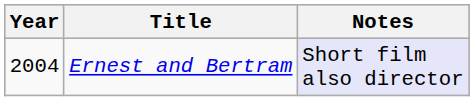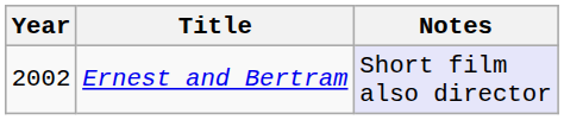 <table class="wikitable sortable">
 <tr>
 <th>Year</th>
 <th>Title</th>
 <th>Notes</th>
 </tr>
 <tr>
-<td>2004</td>
+<td>2002</td>
 <td><em><a href='#'>Ernest and Bertram</a></em></td>
 <td style="background: lavender;">Short film<br>also director</td>
 </tr>
 </table>
